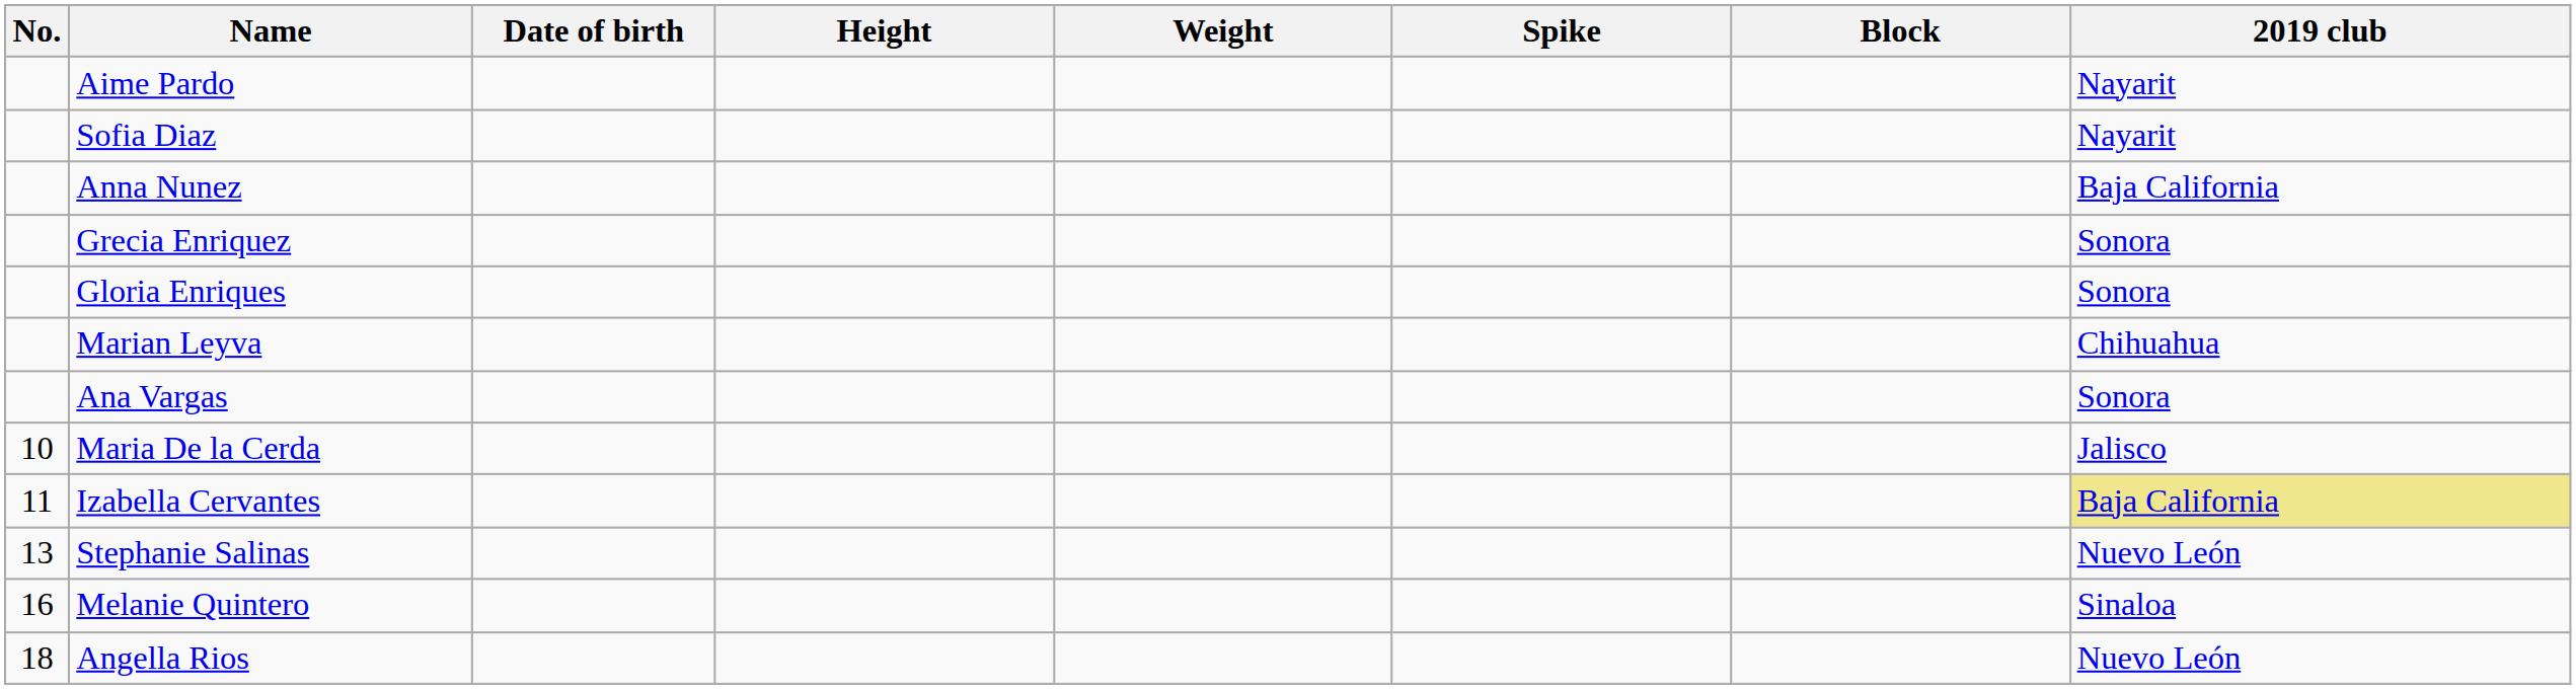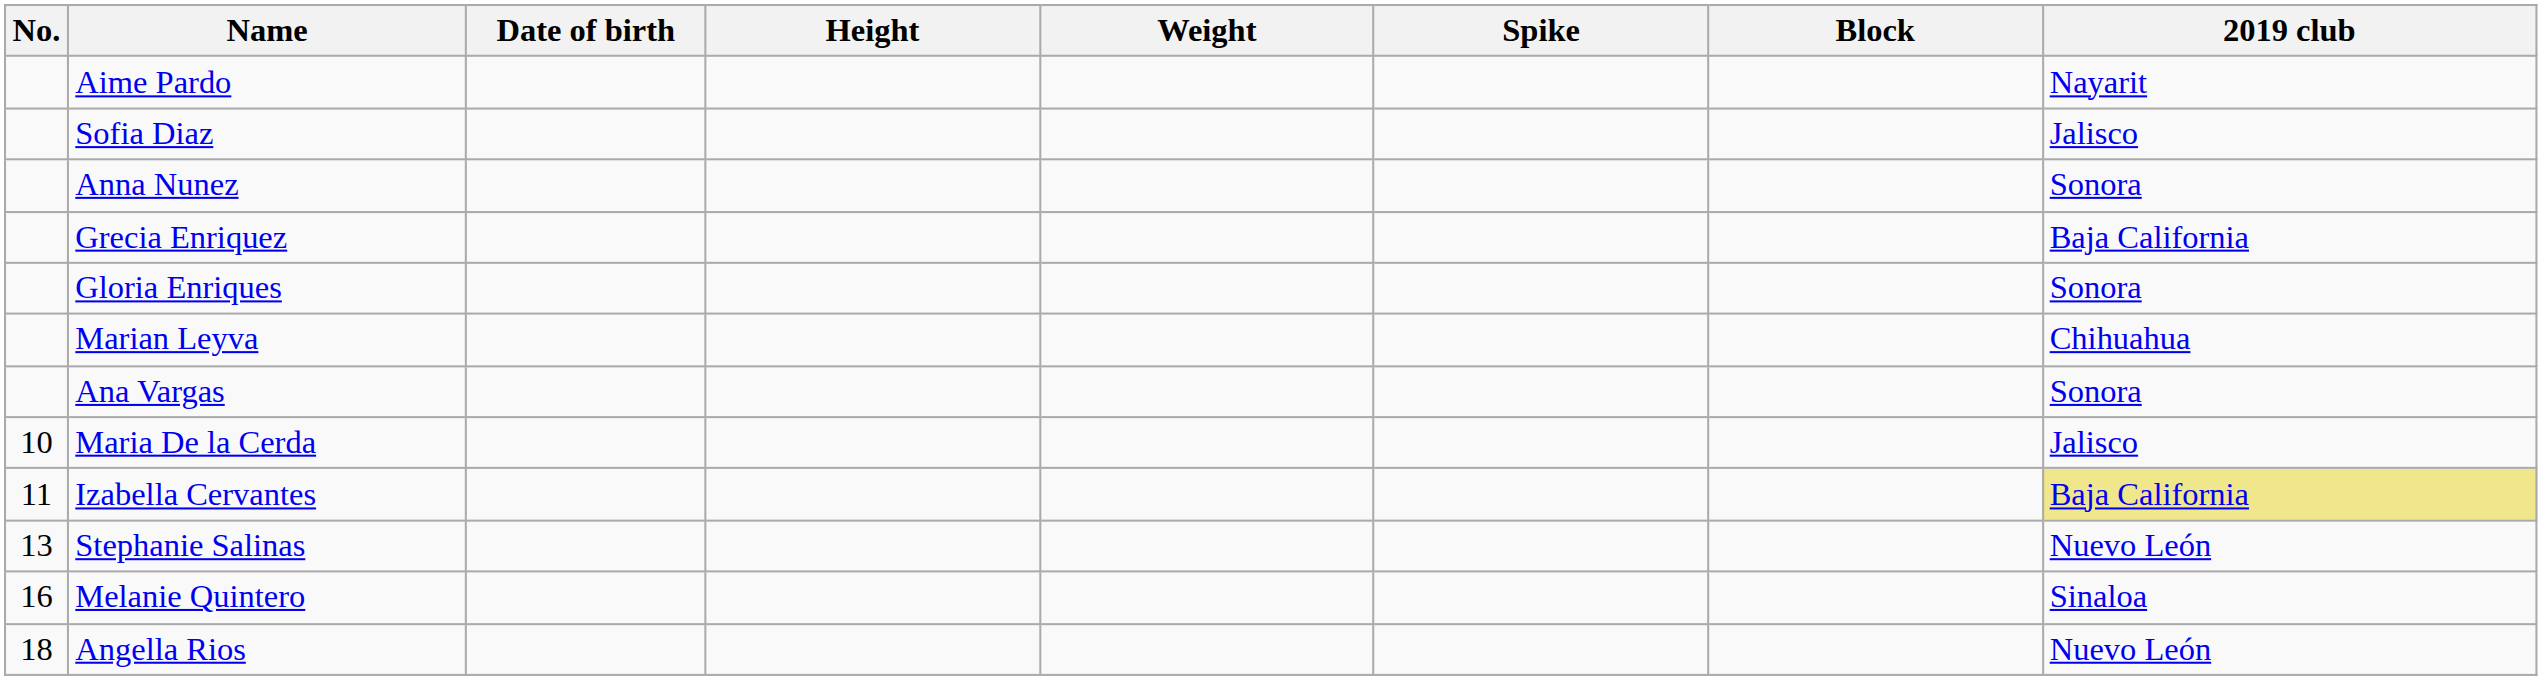 <table class="wikitable sortable" style="text-align:center;">
 <tr>
 <th>No.</th>
 <th style="width:12em">Name</th>
 <th style="width:7em">Date of birth</th>
 <th style="width:10em">Height</th>
 <th style="width:10em">Weight</th>
 <th style="width:10em">Spike</th>
 <th style="width:10em">Block</th>
 <th style="width:15em">2019 club</th>
 </tr>
 <tr>
 <td></td>
 <td align=left><a href='#'>Aime Pardo</a></td>
 <td align=right></td>
 <td></td>
 <td></td>
 <td></td>
 <td></td>
 <td align=left> <a href='#'>Nayarit</a></td>
 </tr>
 <tr>
 <td></td>
 <td align=left><a href='#'>Sofia Diaz</a></td>
 <td align=right></td>
 <td></td>
 <td></td>
 <td></td>
 <td></td>
-<td align=left> <a href='#'>Nayarit</a></td>
+<td align=left> <a href='#'>Jalisco</a></td>
 </tr>
 <tr>
 <td></td>
 <td align=left><a href='#'>Anna Nunez</a></td>
 <td align=right></td>
 <td></td>
 <td></td>
 <td></td>
 <td></td>
-<td align=left> <a href='#'>Baja California</a></td>
+<td align=left> <a href='#'>Sonora</a></td>
 </tr>
 <tr>
 <td></td>
 <td align=left><a href='#'>Grecia Enriquez</a></td>
 <td align=right></td>
 <td></td>
 <td></td>
 <td></td>
 <td></td>
-<td align=left> <a href='#'>Sonora</a></td>
+<td align=left> <a href='#'>Baja California</a></td>
 </tr>
 <tr>
 <td></td>
 <td align=left><a href='#'>Gloria Enriques</a></td>
 <td align=right></td>
 <td></td>
 <td></td>
 <td></td>
 <td></td>
 <td align=left> <a href='#'>Sonora</a></td>
 </tr>
 <tr>
 <td></td>
 <td align=left><a href='#'>Marian Leyva</a></td>
 <td align=right></td>
 <td></td>
 <td></td>
 <td></td>
 <td></td>
 <td align=left> <a href='#'>Chihuahua</a></td>
 </tr>
 <tr>
 <td></td>
 <td align=left><a href='#'>Ana Vargas</a></td>
 <td align=right></td>
 <td></td>
 <td></td>
 <td></td>
 <td></td>
 <td align=left> <a href='#'>Sonora</a></td>
 </tr>
 <tr>
 <td>10</td>
 <td align=left><a href='#'>Maria De la Cerda</a></td>
 <td align=right></td>
 <td></td>
 <td></td>
 <td></td>
 <td></td>
 <td align=left> <a href='#'>Jalisco</a></td>
 </tr>
 <tr>
 <td>11</td>
 <td align=left><a href='#'>Izabella Cervantes</a></td>
 <td align=right></td>
 <td></td>
 <td></td>
 <td></td>
 <td></td>
 <td align=left style="background: khaki;"> <a href='#'>Baja California</a></td>
 </tr>
 <tr>
 <td>13</td>
 <td align=left><a href='#'>Stephanie Salinas</a></td>
 <td align=right></td>
 <td></td>
 <td></td>
 <td></td>
 <td></td>
 <td align=left> <a href='#'>Nuevo León</a></td>
 </tr>
 <tr>
 <td>16</td>
 <td align=left><a href='#'>Melanie Quintero</a></td>
 <td align=right></td>
 <td></td>
 <td></td>
 <td></td>
 <td></td>
 <td align=left> <a href='#'>Sinaloa</a></td>
 </tr>
 <tr>
 <td>18</td>
 <td align=left><a href='#'>Angella Rios</a></td>
 <td align=right></td>
 <td></td>
 <td></td>
 <td></td>
 <td></td>
 <td align=left> <a href='#'>Nuevo León</a></td>
 </tr>
 </table>
